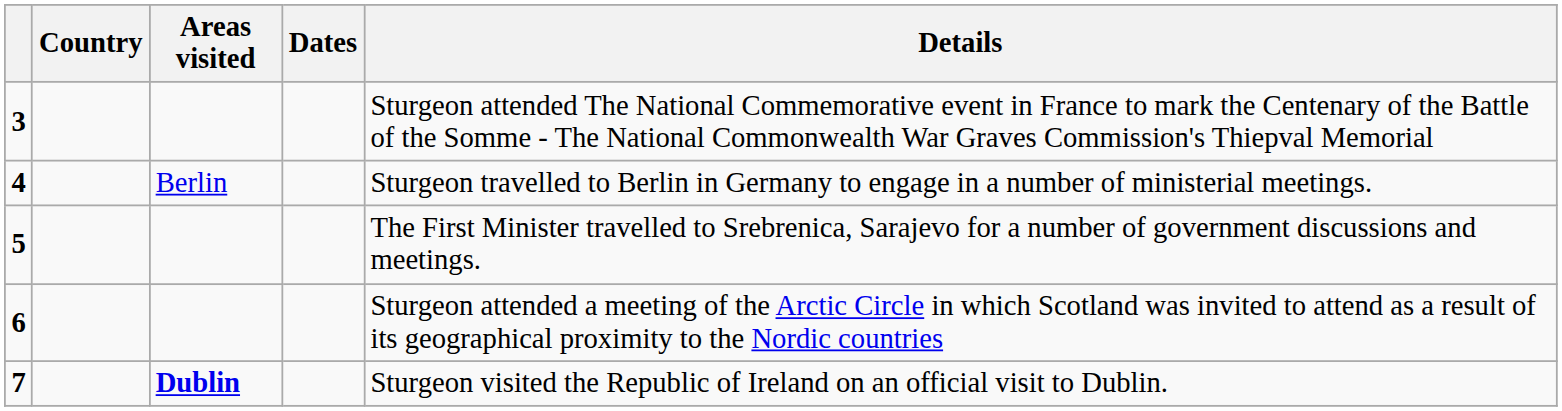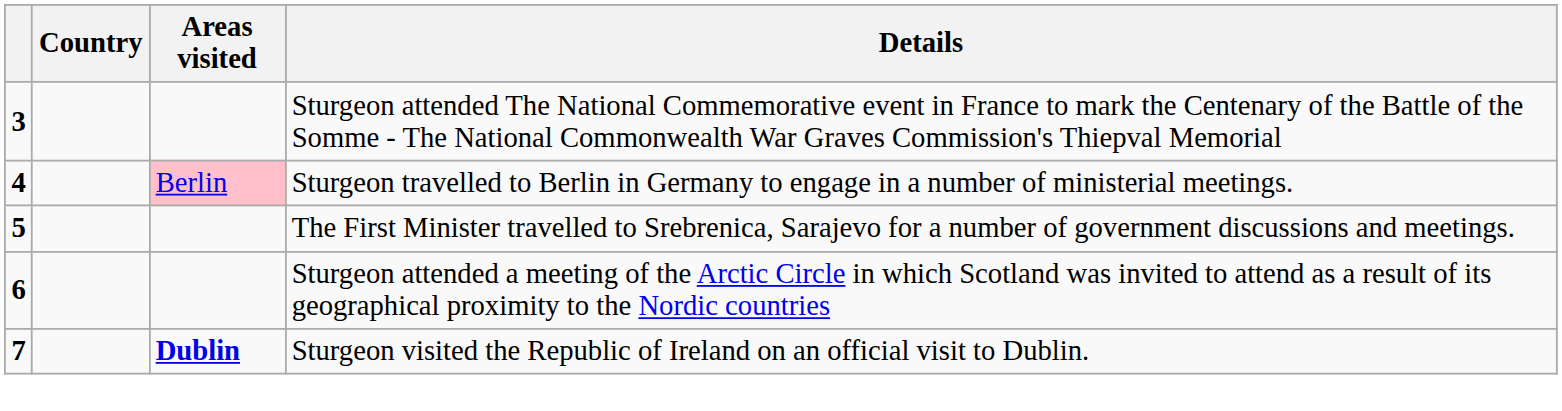 <table class="wikitable sortable">
 <tr>
 <th></th>
 <th>Country</th>
 <th>Areas visited</th>
-<th>Dates</th>
 <th class="unsortable">Details</th>
 </tr>
 <tr>
 <td rowspan=1><strong>3</strong></td>
-<td></td>
 <td></td>
 <td></td>
 <td>Sturgeon attended The National Commemorative event in France to mark the Centenary of the Battle of the Somme  - The National Commonwealth War Graves Commission's Thiepval Memorial</td>
 </tr>
 <tr>
 <td rowspan=1><strong>4</strong></td>
 <td></td>
-<td><a href='#'>Berlin</a></td>
-<td></td>
+<td style="background: pink;"><a href='#'>Berlin</a></td>
 <td>Sturgeon travelled to Berlin in Germany to engage in a number of ministerial meetings.</td>
 </tr>
 <tr>
 <td rowspan=1><strong>5</strong></td>
-<td></td>
 <td></td>
 <td></td>
 <td>The First Minister travelled to Srebrenica, Sarajevo for a number of government discussions and meetings.</td>
 </tr>
 <tr>
 <td rowspan=1><strong>6</strong></td>
 <td></td>
 <td></td>
-<td></td>
 <td>Sturgeon attended a meeting of the <a href='#'>Arctic Circle</a> in which Scotland was invited to attend as a result of its geographical proximity to the <a href='#'>Nordic countries</a></td>
 </tr>
 <tr>
 <td rowspan=1><strong>7</strong></td>
 <td></td>
 <td><strong><a href='#'>Dublin</a></strong></td>
-<td></td>
 <td>Sturgeon visited the Republic of Ireland on an official visit to Dublin.</td>
 </tr>
 </table>
